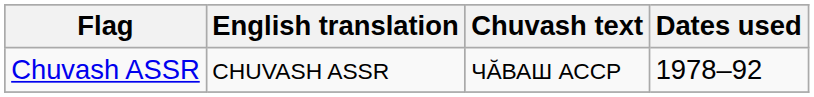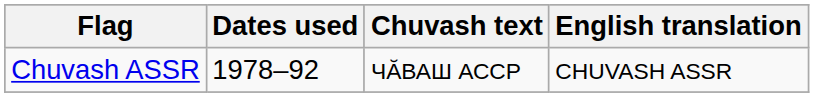 <table class="wikitable sortable noresize">
 <tr>
 <th>Flag</th>
+<th>Dates used</th>
+<th>Chuvash text</th>
 <th>English translation</th>
-<th>Chuvash text</th>
-<th>Dates used</th>
 </tr>
 <tr>
 <td> <a href='#'>Chuvash ASSR</a></td>
+<td>1978–92</td>
+<td><small>ЧӐВАШ АССР</small></td>
 <td><small>CHUVASH ASSR</small></td>
-<td><small>ЧӐВАШ АССР</small></td>
-<td>1978–92</td>
 </tr>
 </table>
